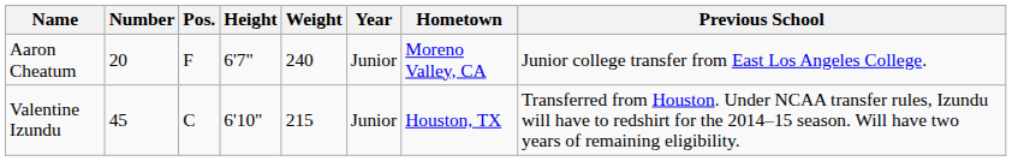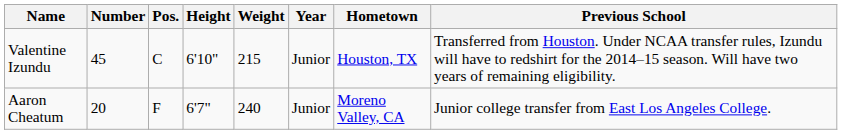 <table class="wikitable sortable" border="1">
 <tr>
 <th>Name</th>
 <th>Number</th>
 <th>Pos.</th>
 <th>Height</th>
 <th>Weight</th>
 <th>Year</th>
 <th>Hometown</th>
 <th class="unsortable">Previous School</th>
 </tr>
 <tr>
+<td sortname>Valentine Izundu</td>
+<td>45</td>
+<td>C</td>
+<td>6'10"</td>
+<td>215</td>
+<td>Junior</td>
+<td><a href='#'>Houston, TX</a></td>
+<td>Transferred from <a href='#'>Houston</a>. Under NCAA transfer rules, Izundu will have to redshirt for the 2014–15 season. Will have two years of remaining eligibility.</td>
+</tr>
+<tr>
 <td sortname>Aaron Cheatum</td>
 <td>20</td>
 <td>F</td>
 <td>6'7"</td>
 <td>240</td>
 <td>Junior</td>
 <td><a href='#'>Moreno Valley, CA</a></td>
 <td>Junior college transfer from <a href='#'>East Los Angeles College</a>.</td>
 </tr>
-<tr>
-<td sortname>Valentine Izundu</td>
-<td>45</td>
-<td>C</td>
-<td>6'10"</td>
-<td>215</td>
-<td>Junior</td>
-<td><a href='#'>Houston, TX</a></td>
-<td>Transferred from <a href='#'>Houston</a>. Under NCAA transfer rules, Izundu will have to redshirt for the 2014–15 season. Will have two years of remaining eligibility.</td>
-</tr>
 </table>
